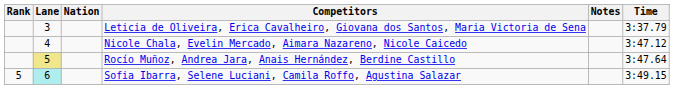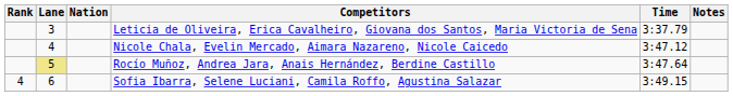 <table class="wikitable sortable" style="text-align:center; font-size:95%">
 <tr>
 <th>Rank</th>
 <th>Lane</th>
 <th>Nation</th>
 <th>Competitors</th>
+<th>Time</th>
 <th>Notes</th>
-<th>Time</th>
 </tr>
 <tr>
 <td></td>
 <td>3</td>
 <td align=left></td>
 <td align=left><a href='#'>Leticia de Oliveira</a>, <a href='#'>Erica Cavalheiro</a>, <a href='#'>Giovana dos Santos</a>, <a href='#'>Maria Victoria de Sena</a></td>
+<td>3:37.79</td>
 <td></td>
-<td>3:37.79</td>
 </tr>
 <tr>
 <td></td>
 <td>4</td>
 <td align=left></td>
 <td align=left><a href='#'>Nicole Chala</a>, <a href='#'>Evelin Mercado</a>, <a href='#'>Aimara Nazareno</a>, <a href='#'>Nicole Caicedo</a></td>
+<td>3:47.12</td>
 <td></td>
-<td>3:47.12</td>
 </tr>
 <tr>
 <td></td>
 <td style="background: khaki;">5</td>
 <td align=left></td>
 <td align=left><a href='#'>Rocío Muñoz</a>, <a href='#'>Andrea Jara</a>, <a href='#'>Anais Hernández</a>, <a href='#'>Berdine Castillo</a></td>
+<td>3:47.64</td>
 <td></td>
-<td>3:47.64</td>
 </tr>
 <tr>
-<td>5</td>
-<td style="background: paleturquoise;">6</td>
+<td>4</td>
+<td>6</td>
 <td align=left></td>
 <td align=left><a href='#'>Sofia Ibarra</a>, <a href='#'>Selene Luciani</a>, <a href='#'>Camila Roffo</a>, <a href='#'>Agustina Salazar</a></td>
+<td>3:49.15</td>
 <td></td>
-<td>3:49.15</td>
 </tr>
 </table>
